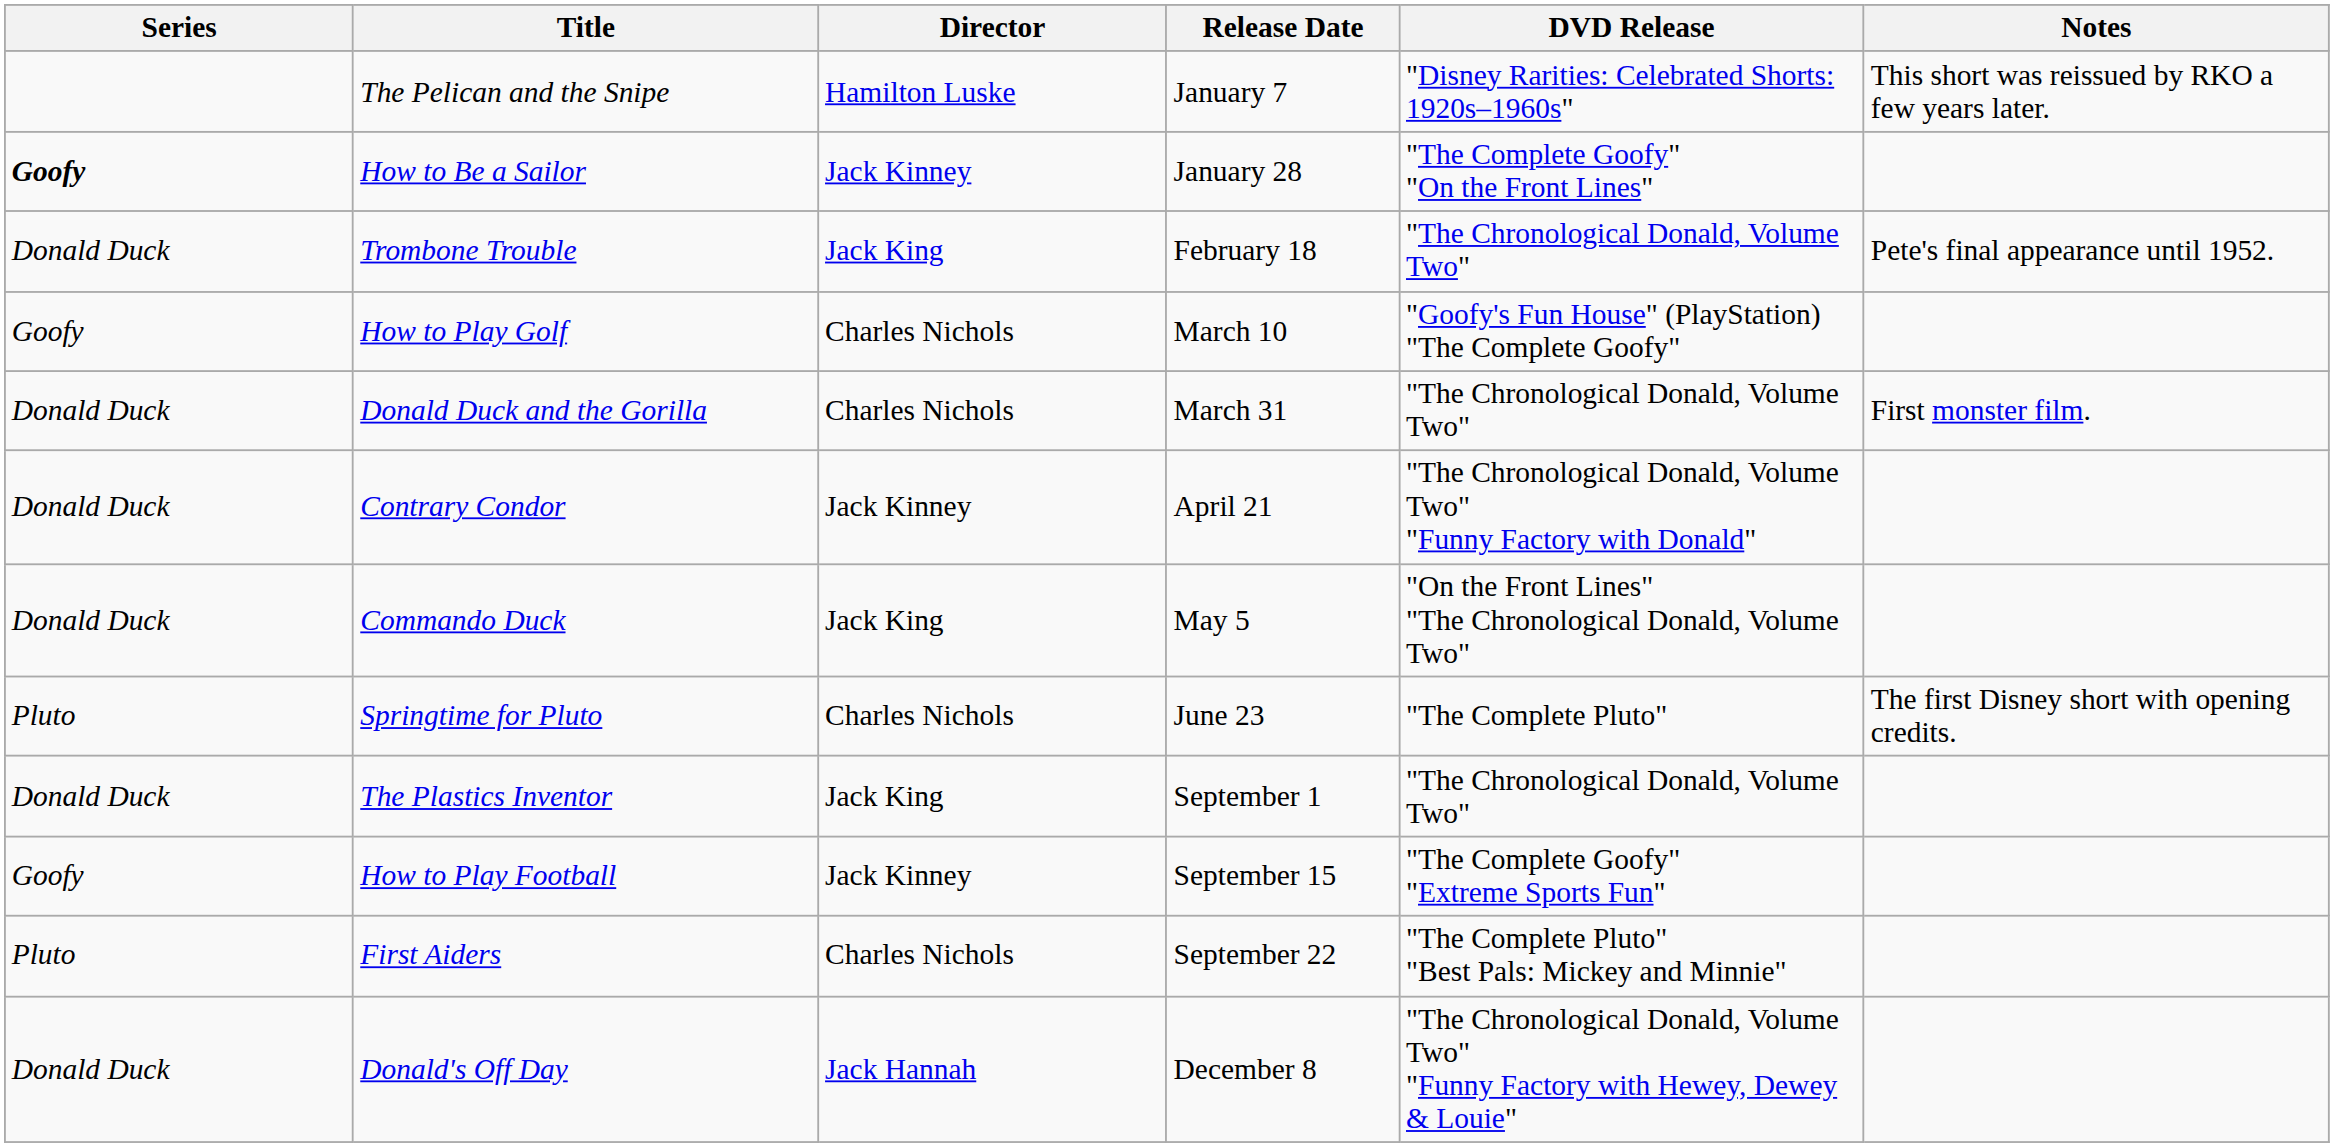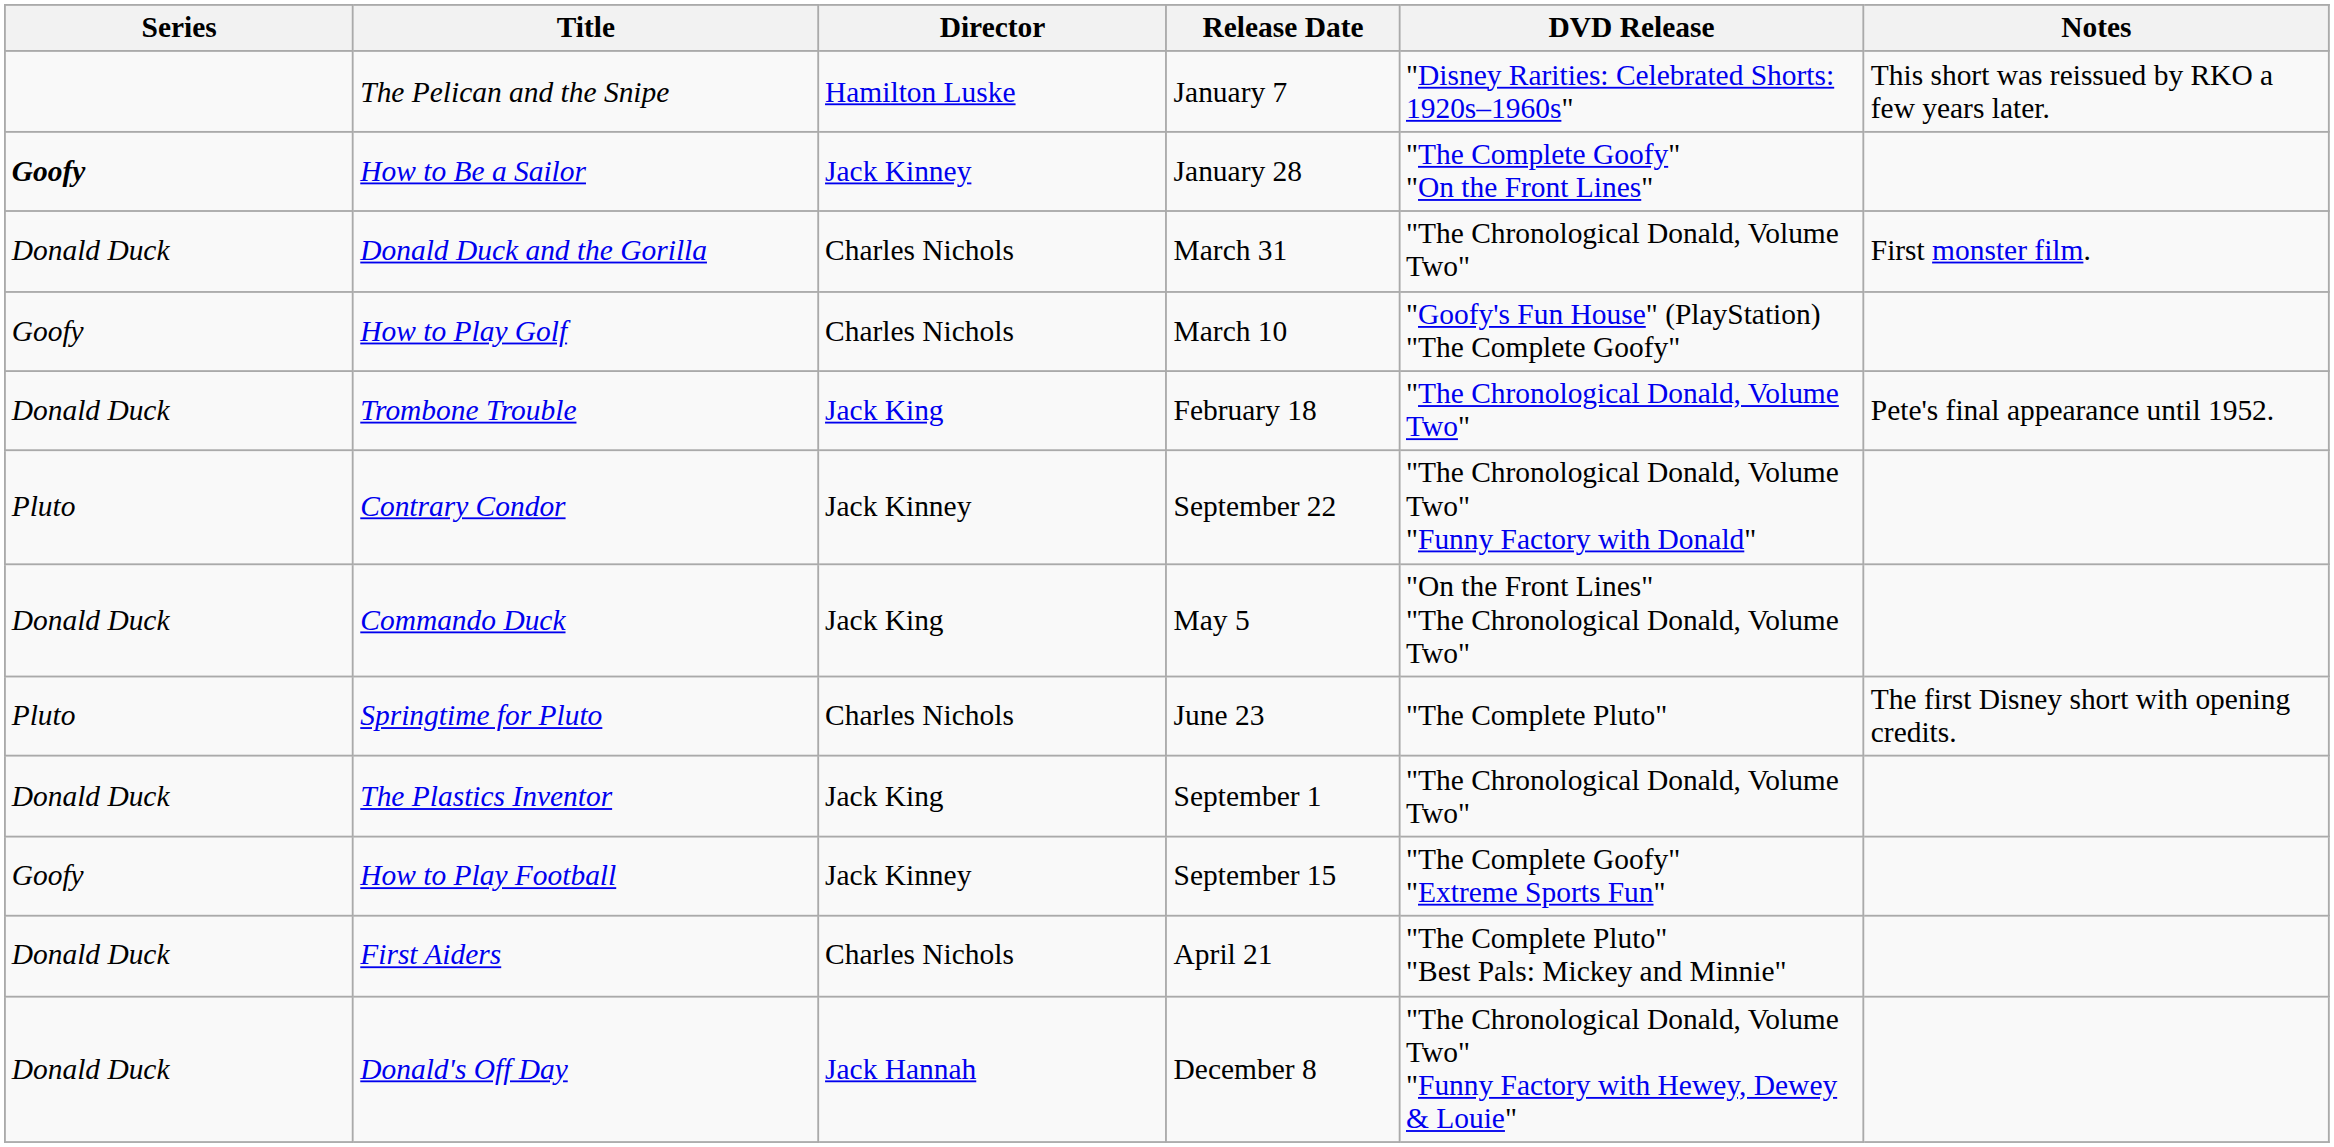 <table class="wikitable" style="width:100%;">
 <tr>
 <th style="width:15%;">Series</th>
 <th style="width:20%;">Title</th>
 <th style="width:15%;">Director</th>
 <th style="width:10%;">Release Date</th>
 <th style="width:20%;">DVD Release</th>
 <th style="width:20%;">Notes</th>
 </tr>
 <tr>
 <td></td>
 <td><em>The Pelican and the Snipe</em></td>
 <td><a href='#'>Hamilton Luske</a></td>
 <td>January 7</td>
 <td>"<a href='#'>Disney Rarities: Celebrated Shorts: 1920s–1960s</a>"</td>
 <td>This short was reissued by RKO a few years later.</td>
 </tr>
 <tr>
 <td><strong><em>Goofy</em></strong></td>
 <td><em><a href='#'>How to Be a Sailor</a></em></td>
 <td><a href='#'>Jack Kinney</a></td>
 <td>January 28</td>
 <td>"<a href='#'>The Complete Goofy</a>" <br>"<a href='#'>On the Front Lines</a>"</td>
 <td></td>
 </tr>
 <tr>
 <td><em>Donald Duck</em></td>
-<td><em><a href='#'>Trombone Trouble</a></em></td>
-<td><a href='#'>Jack King</a></td>
-<td>February 18</td>
-<td>"<a href='#'>The Chronological Donald, Volume Two</a>"</td>
-<td>Pete's final appearance until 1952.</td>
+<td><em><a href='#'>Donald Duck and the Gorilla</a></em></td>
+<td>Charles Nichols</td>
+<td>March 31</td>
+<td>"The Chronological Donald, Volume Two"</td>
+<td>First <a href='#'>monster film</a>.</td>
 </tr>
 <tr>
 <td><em>Goofy</em></td>
 <td><em><a href='#'>How to Play Golf</a></em></td>
 <td>Charles Nichols</td>
 <td>March 10</td>
 <td>"<a href='#'>Goofy's Fun House</a>" (PlayStation) <br> "The Complete Goofy"</td>
 <td></td>
 </tr>
 <tr>
 <td><em>Donald Duck</em></td>
-<td><em><a href='#'>Donald Duck and the Gorilla</a></em></td>
-<td>Charles Nichols</td>
-<td>March 31</td>
-<td>"The Chronological Donald, Volume Two"</td>
-<td>First <a href='#'>monster film</a>.</td>
+<td><em><a href='#'>Trombone Trouble</a></em></td>
+<td><a href='#'>Jack King</a></td>
+<td>February 18</td>
+<td>"<a href='#'>The Chronological Donald, Volume Two</a>"</td>
+<td>Pete's final appearance until 1952.</td>
 </tr>
 <tr>
-<td><em>Donald Duck</em></td>
+<td><em>Pluto</em></td>
 <td><em><a href='#'>Contrary Condor</a></em></td>
 <td>Jack Kinney</td>
-<td>April 21</td>
+<td>September 22</td>
 <td>"The Chronological Donald, Volume Two" <br>"<a href='#'>Funny Factory with Donald</a>"</td>
 <td></td>
 </tr>
 <tr>
 <td><em>Donald Duck</em></td>
 <td><em><a href='#'>Commando Duck</a></em></td>
 <td>Jack King</td>
 <td>May 5</td>
 <td>"On the Front Lines" <br>"The Chronological Donald, Volume Two"</td>
 <td></td>
 </tr>
 <tr>
 <td><em>Pluto</em></td>
 <td><em><a href='#'>Springtime for Pluto</a></em></td>
 <td>Charles Nichols</td>
 <td>June 23</td>
 <td>"The Complete Pluto"</td>
 <td>The first Disney short with opening credits.</td>
 </tr>
 <tr>
 <td><em>Donald Duck</em></td>
 <td><em><a href='#'>The Plastics Inventor</a></em></td>
 <td>Jack King</td>
 <td>September 1</td>
 <td>"The Chronological Donald, Volume Two"</td>
 <td></td>
 </tr>
 <tr>
 <td><em>Goofy</em></td>
 <td><em><a href='#'>How to Play Football</a></em> </td>
 <td>Jack Kinney</td>
 <td>September 15</td>
 <td>"The Complete Goofy" <br>"<a href='#'>Extreme Sports Fun</a>"</td>
 <td></td>
 </tr>
 <tr>
-<td><em>Pluto</em></td>
+<td><em>Donald Duck</em></td>
 <td><em><a href='#'>First Aiders</a></em></td>
 <td>Charles Nichols</td>
-<td>September 22</td>
+<td>April 21</td>
 <td>"The Complete Pluto" <br>"Best Pals: Mickey and Minnie"</td>
 <td></td>
 </tr>
 <tr>
 <td><em>Donald Duck</em></td>
 <td><em><a href='#'>Donald's Off Day</a></em></td>
 <td><a href='#'>Jack Hannah</a></td>
 <td>December 8</td>
 <td>"The Chronological Donald, Volume Two" <br>"<a href='#'>Funny Factory with Hewey, Dewey & Louie</a>"</td>
 <td></td>
 </tr>
 </table>
